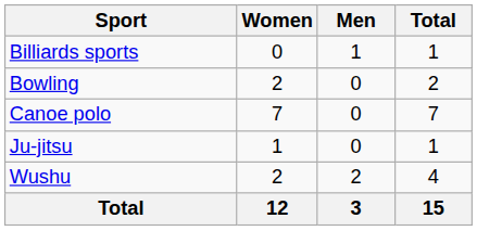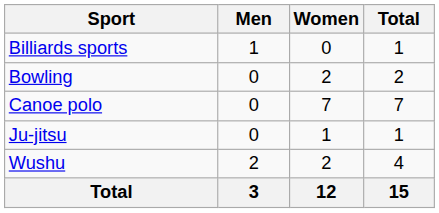 <table class="wikitable sortable" style="text-align:center;">
 <tr>
 <th width=180>Sport</th>
+<th width=55>Men</th>
 <th width=55>Women</th>
-<th width=55>Men</th>
 <th width=55>Total</th>
 </tr>
 <tr>
 <td style="text-align:left"><a href='#'>Billiards sports</a></td>
+<td>1</td>
 <td>0</td>
-<td>1</td>
 <td>1</td>
 </tr>
 <tr>
 <td style="text-align:left"><a href='#'>Bowling</a></td>
+<td>0</td>
 <td>2</td>
-<td>0</td>
 <td>2</td>
 </tr>
 <tr>
 <td style="text-align:left"><a href='#'>Canoe polo</a></td>
+<td>0</td>
 <td>7</td>
-<td>0</td>
 <td>7</td>
 </tr>
 <tr>
 <td style="text-align:left"><a href='#'>Ju-jitsu</a></td>
+<td>0</td>
 <td>1</td>
-<td>0</td>
 <td>1</td>
 </tr>
 <tr>
 <td style="text-align:left"><a href='#'>Wushu</a></td>
 <td>2</td>
 <td>2</td>
 <td>4</td>
 </tr>
 <tr>
 <th>Total</th>
+<th>3</th>
 <th>12</th>
-<th>3</th>
 <th>15</th>
 </tr>
 </table>
